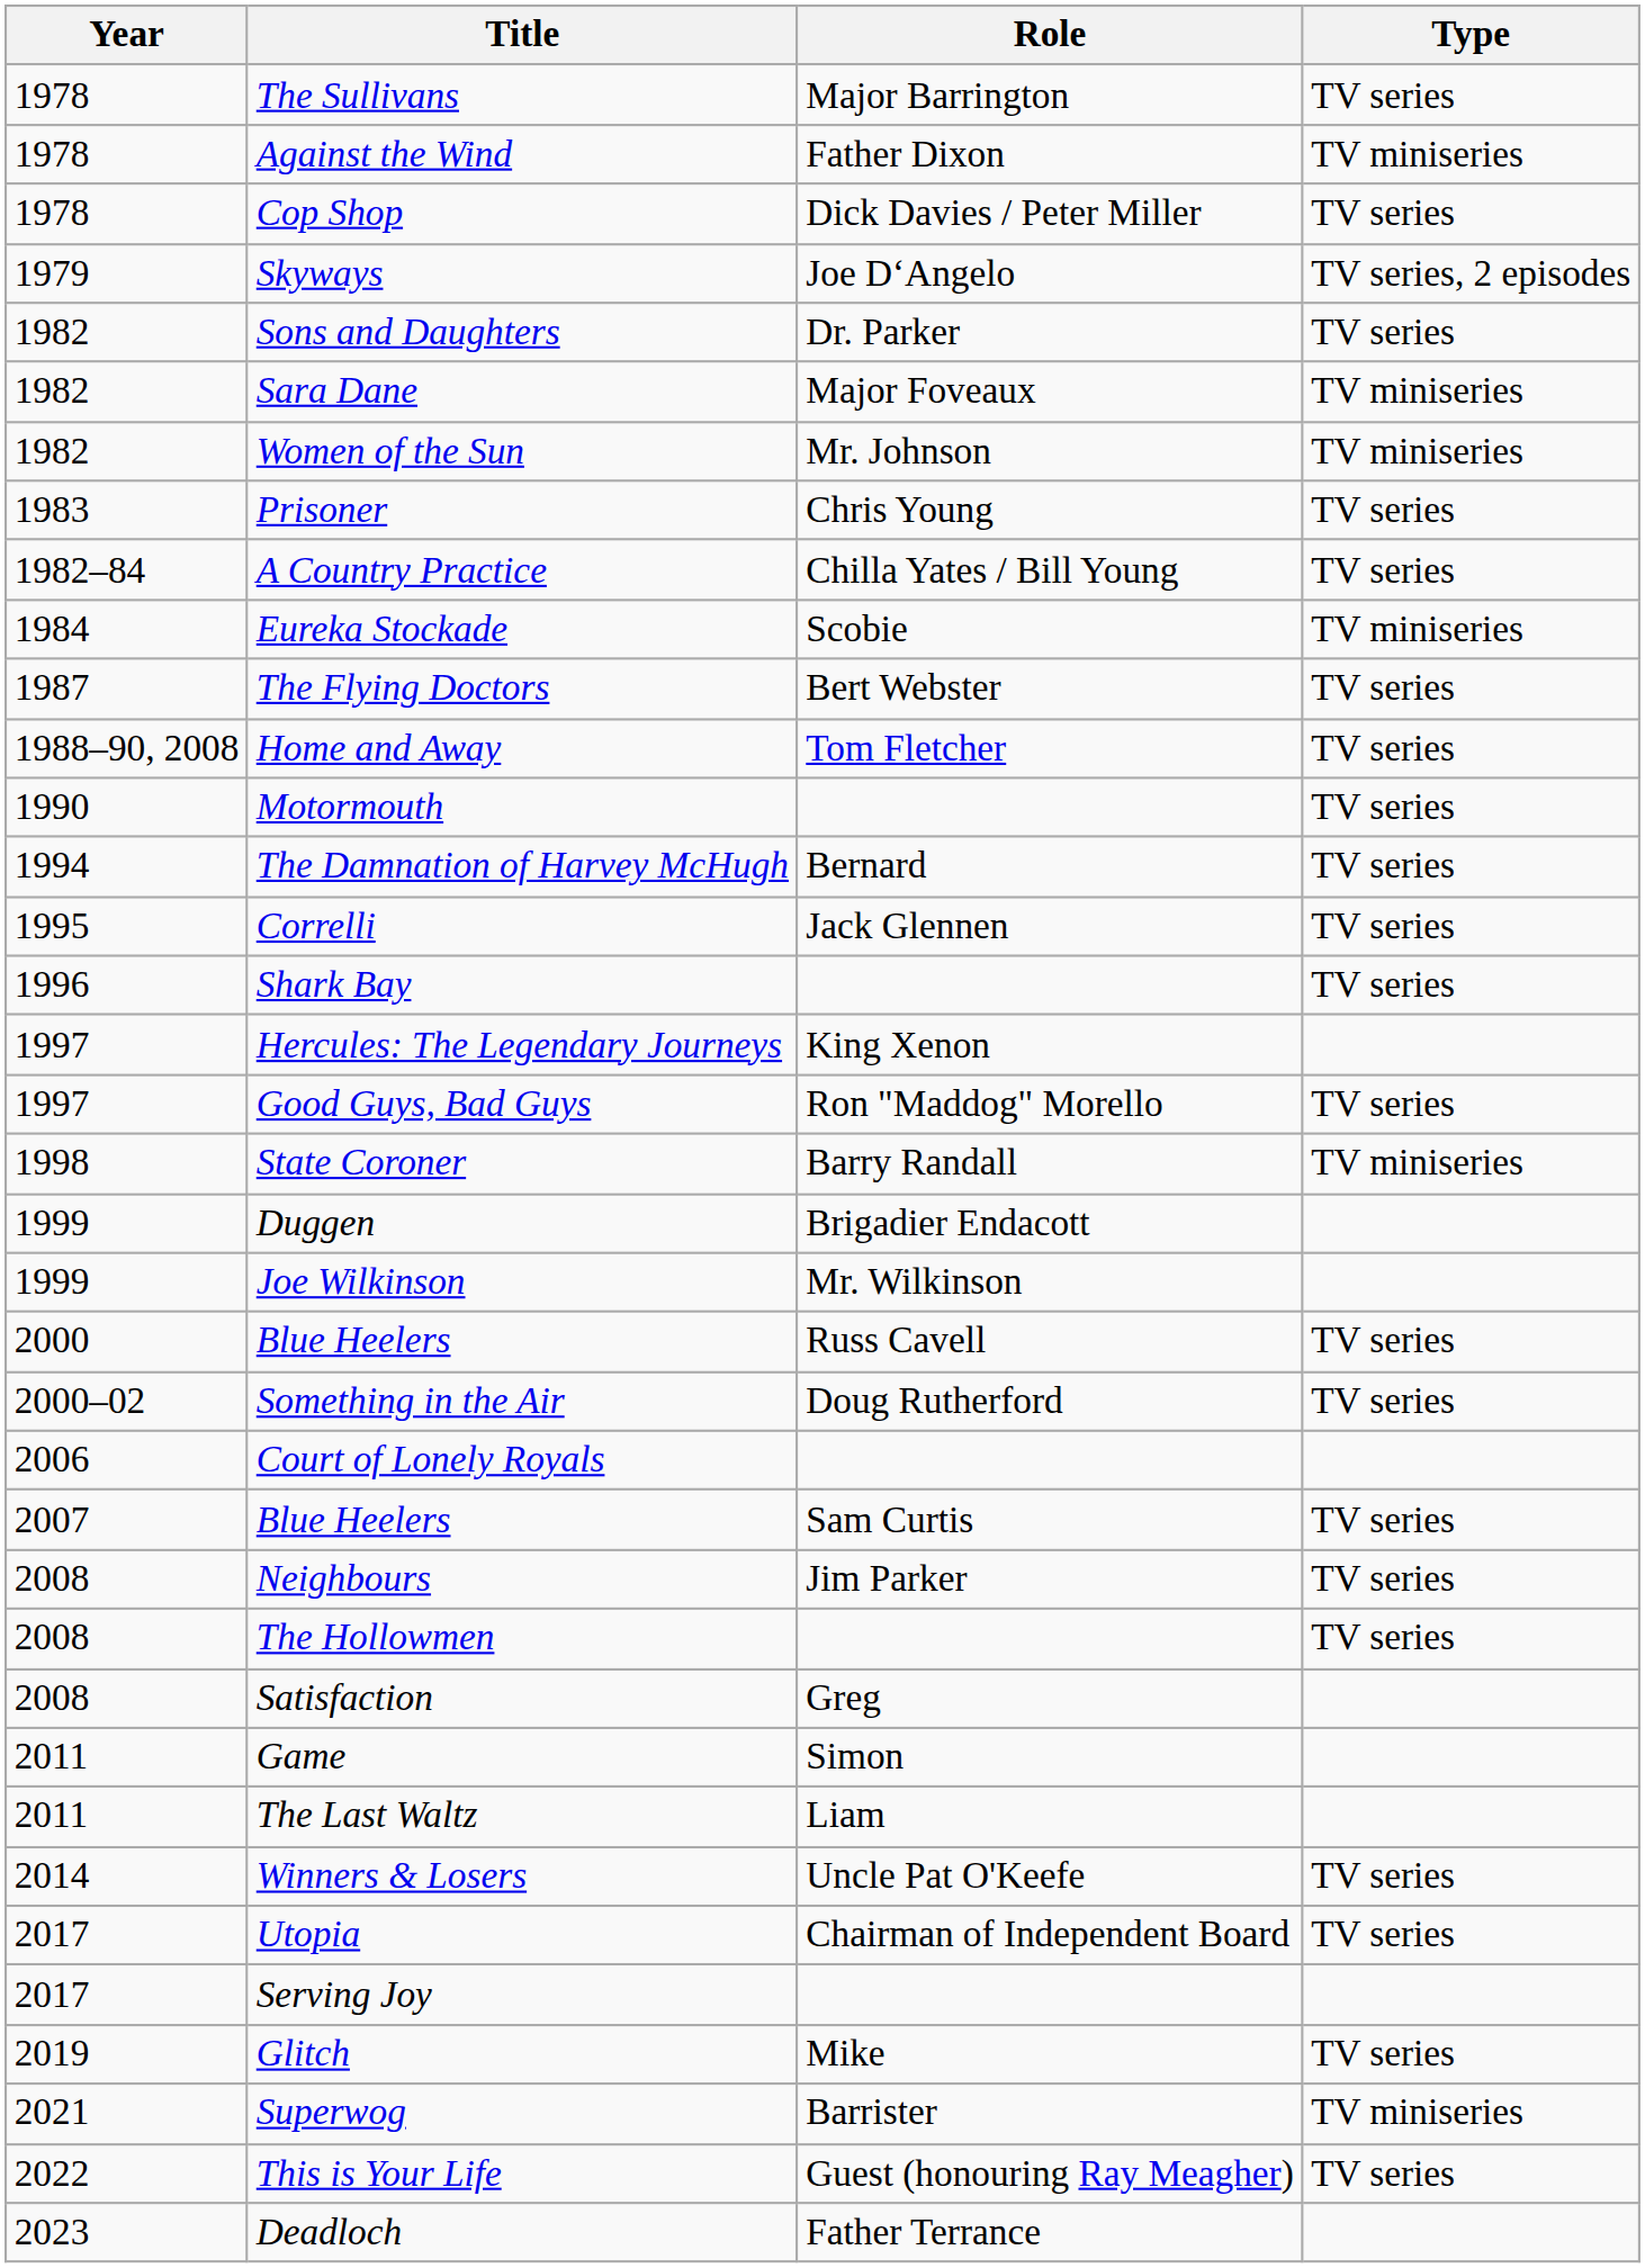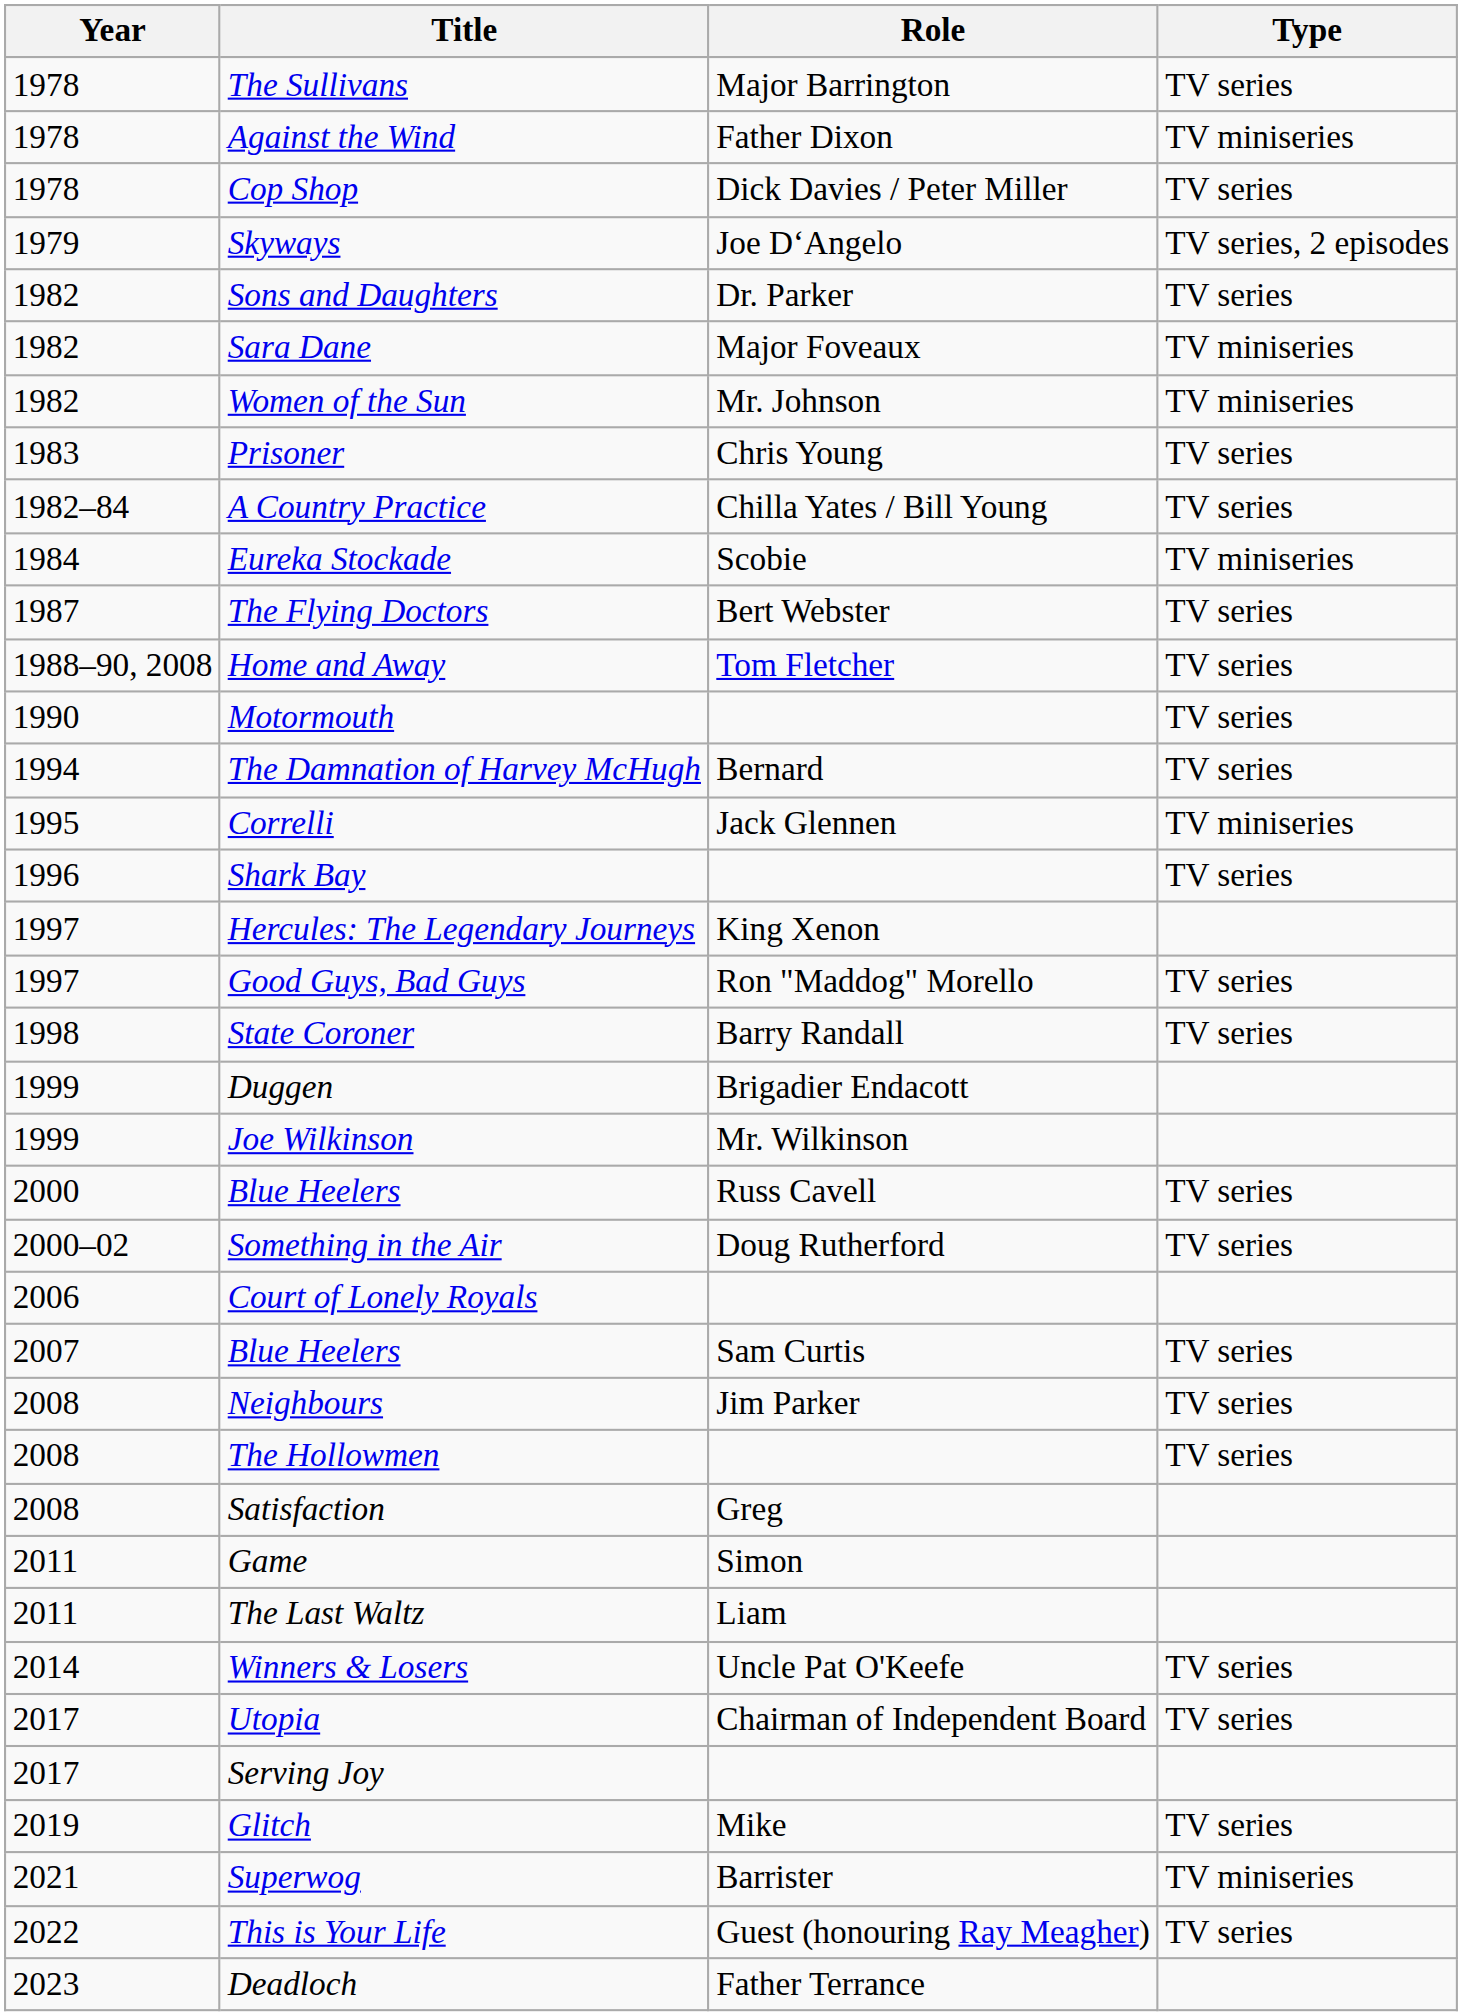 <table class="wikitable">
 <tr>
 <th>Year</th>
 <th>Title</th>
 <th>Role</th>
 <th>Type</th>
 </tr>
 <tr>
 <td>1978</td>
 <td><em><a href='#'>The Sullivans</a></em></td>
 <td>Major Barrington</td>
 <td>TV series</td>
 </tr>
 <tr>
 <td>1978</td>
 <td><em><a href='#'>Against the Wind</a></em></td>
 <td>Father Dixon</td>
 <td>TV miniseries</td>
 </tr>
 <tr>
 <td>1978</td>
 <td><em><a href='#'>Cop Shop</a></em></td>
 <td>Dick Davies / Peter Miller</td>
 <td>TV series</td>
 </tr>
 <tr>
 <td>1979</td>
 <td><em><a href='#'>Skyways</a></em></td>
 <td>Joe D‘Angelo</td>
 <td>TV series, 2 episodes</td>
 </tr>
 <tr>
 <td>1982</td>
 <td><em><a href='#'>Sons and Daughters</a></em></td>
 <td>Dr. Parker</td>
 <td>TV series</td>
 </tr>
 <tr>
 <td>1982</td>
 <td><em><a href='#'>Sara Dane</a></em></td>
 <td>Major Foveaux</td>
 <td>TV miniseries</td>
 </tr>
 <tr>
 <td>1982</td>
 <td><em><a href='#'>Women of the Sun</a></em></td>
 <td>Mr. Johnson</td>
 <td>TV miniseries</td>
 </tr>
 <tr>
 <td>1983</td>
 <td><em><a href='#'>Prisoner</a></em></td>
 <td>Chris Young</td>
 <td>TV series</td>
 </tr>
 <tr>
 <td>1982–84</td>
 <td><em><a href='#'>A Country Practice</a></em></td>
 <td>Chilla Yates / Bill Young</td>
 <td>TV series</td>
 </tr>
 <tr>
 <td>1984</td>
 <td><em><a href='#'>Eureka Stockade</a></em></td>
 <td>Scobie</td>
 <td>TV miniseries</td>
 </tr>
 <tr>
 <td>1987</td>
 <td><em><a href='#'>The Flying Doctors</a></em></td>
 <td>Bert Webster</td>
 <td>TV series</td>
 </tr>
 <tr>
 <td>1988–90, 2008</td>
 <td><em><a href='#'>Home and Away</a></em></td>
 <td><a href='#'>Tom Fletcher</a></td>
 <td>TV series</td>
 </tr>
 <tr>
 <td>1990</td>
 <td><em><a href='#'>Motormouth</a></em></td>
 <td></td>
 <td>TV series</td>
 </tr>
 <tr>
 <td>1994</td>
 <td><em><a href='#'>The Damnation of Harvey McHugh</a></em></td>
 <td>Bernard</td>
 <td>TV series</td>
 </tr>
 <tr>
 <td>1995</td>
 <td><em><a href='#'>Correlli</a></em></td>
 <td>Jack Glennen</td>
-<td>TV series</td>
+<td>TV miniseries</td>
 </tr>
 <tr>
 <td>1996</td>
 <td><em><a href='#'>Shark Bay</a></em></td>
 <td></td>
 <td>TV series</td>
 </tr>
 <tr>
 <td>1997</td>
 <td><em><a href='#'>Hercules: The Legendary Journeys</a></em></td>
 <td>King Xenon</td>
 <td></td>
 </tr>
 <tr>
 <td>1997</td>
 <td><em><a href='#'>Good Guys, Bad Guys</a></em></td>
 <td>Ron "Maddog" Morello</td>
 <td>TV series</td>
 </tr>
 <tr>
 <td>1998</td>
 <td><em><a href='#'>State Coroner</a></em></td>
 <td>Barry Randall</td>
-<td>TV miniseries</td>
+<td>TV series</td>
 </tr>
 <tr>
 <td>1999</td>
 <td><em>Duggen</em></td>
 <td>Brigadier Endacott</td>
 <td></td>
 </tr>
 <tr>
 <td>1999</td>
 <td><em><a href='#'>Joe Wilkinson</a></em></td>
 <td>Mr. Wilkinson</td>
 <td></td>
 </tr>
 <tr>
 <td>2000</td>
 <td><em><a href='#'>Blue Heelers</a></em></td>
 <td>Russ Cavell</td>
 <td>TV series</td>
 </tr>
 <tr>
 <td>2000–02</td>
 <td><em><a href='#'>Something in the Air</a></em></td>
 <td>Doug Rutherford</td>
 <td>TV series</td>
 </tr>
 <tr>
 <td>2006</td>
 <td><em><a href='#'>Court of Lonely Royals</a></em></td>
 <td></td>
 <td></td>
 </tr>
 <tr>
 <td>2007</td>
 <td><em><a href='#'>Blue Heelers</a></em></td>
 <td>Sam Curtis</td>
 <td>TV series</td>
 </tr>
 <tr>
 <td>2008</td>
 <td><em><a href='#'>Neighbours</a></em></td>
 <td>Jim Parker</td>
 <td>TV series</td>
 </tr>
 <tr>
 <td>2008</td>
 <td><em><a href='#'>The Hollowmen</a></em></td>
 <td></td>
 <td>TV series</td>
 </tr>
 <tr>
 <td>2008</td>
 <td><em>Satisfaction</em></td>
 <td>Greg</td>
 <td></td>
 </tr>
 <tr>
 <td>2011</td>
 <td><em>Game</em></td>
 <td>Simon</td>
 <td></td>
 </tr>
 <tr>
 <td>2011</td>
 <td><em>The Last Waltz</em></td>
 <td>Liam</td>
 <td></td>
 </tr>
 <tr>
 <td>2014</td>
 <td><em><a href='#'>Winners & Losers</a></em></td>
 <td>Uncle Pat O'Keefe</td>
 <td>TV series</td>
 </tr>
 <tr>
 <td>2017</td>
 <td><em><a href='#'>Utopia</a></em></td>
 <td>Chairman of Independent Board</td>
 <td>TV series</td>
 </tr>
 <tr>
 <td>2017</td>
 <td><em>Serving Joy</em></td>
 <td></td>
 <td></td>
 </tr>
 <tr>
 <td>2019</td>
 <td><em><a href='#'>Glitch</a></em></td>
 <td>Mike</td>
 <td>TV series</td>
 </tr>
 <tr>
 <td>2021</td>
 <td><em><a href='#'>Superwog</a></em></td>
 <td>Barrister</td>
 <td>TV miniseries</td>
 </tr>
 <tr>
 <td>2022</td>
 <td><em><a href='#'>This is Your Life</a></em></td>
 <td>Guest (honouring <a href='#'>Ray Meagher</a>)</td>
 <td>TV series</td>
 </tr>
 <tr>
 <td>2023</td>
 <td><em>Deadloch</em></td>
 <td>Father Terrance</td>
 <td></td>
 </tr>
 </table>
